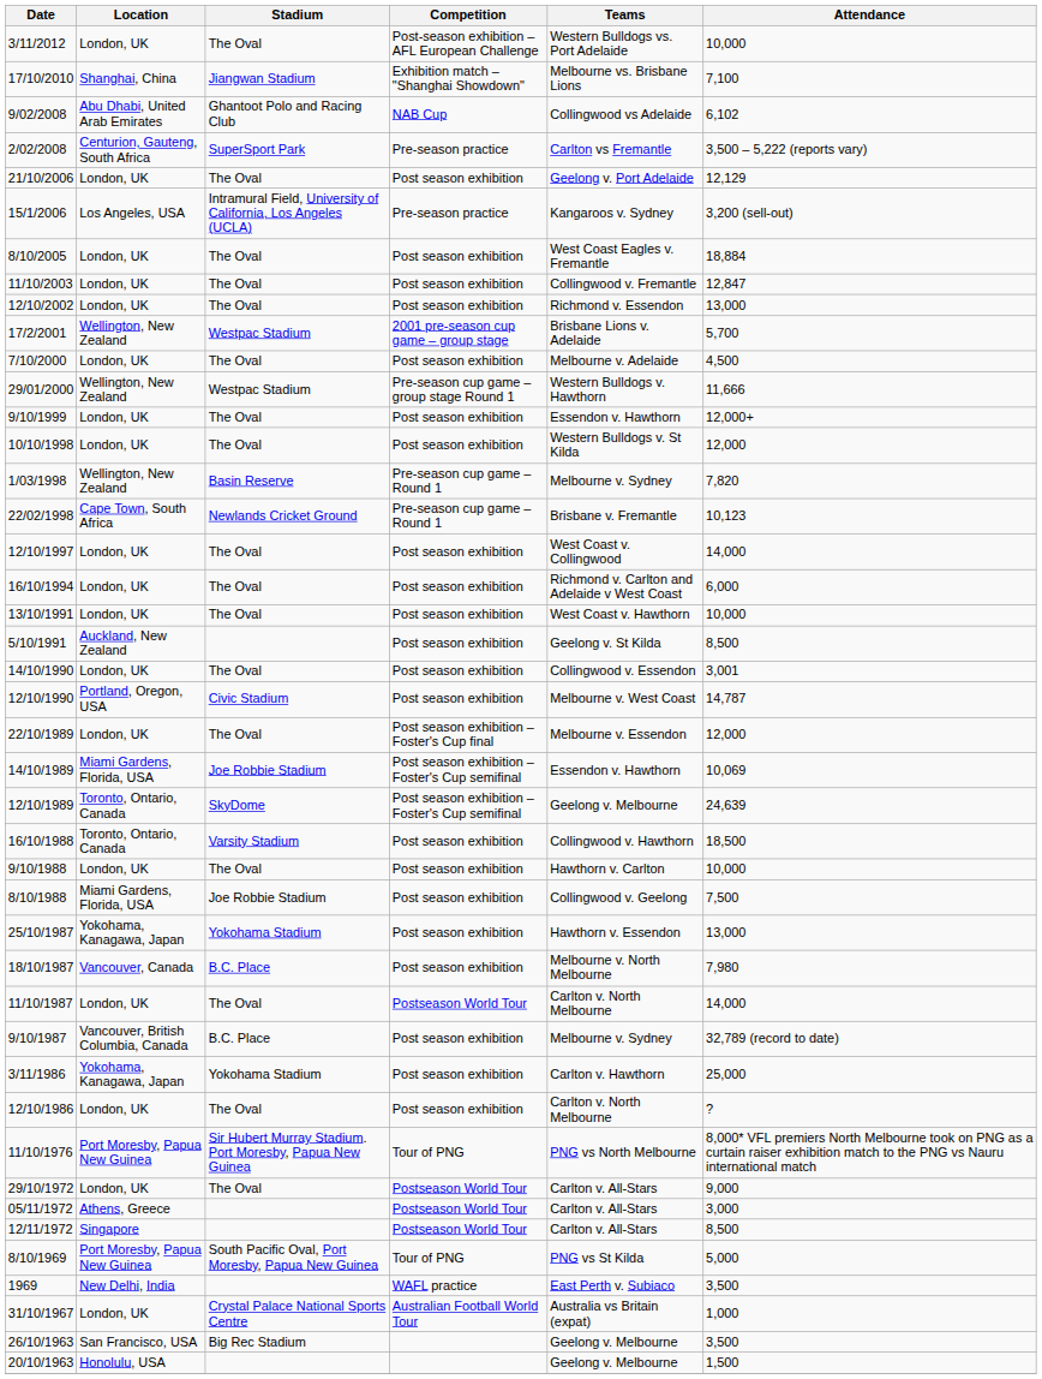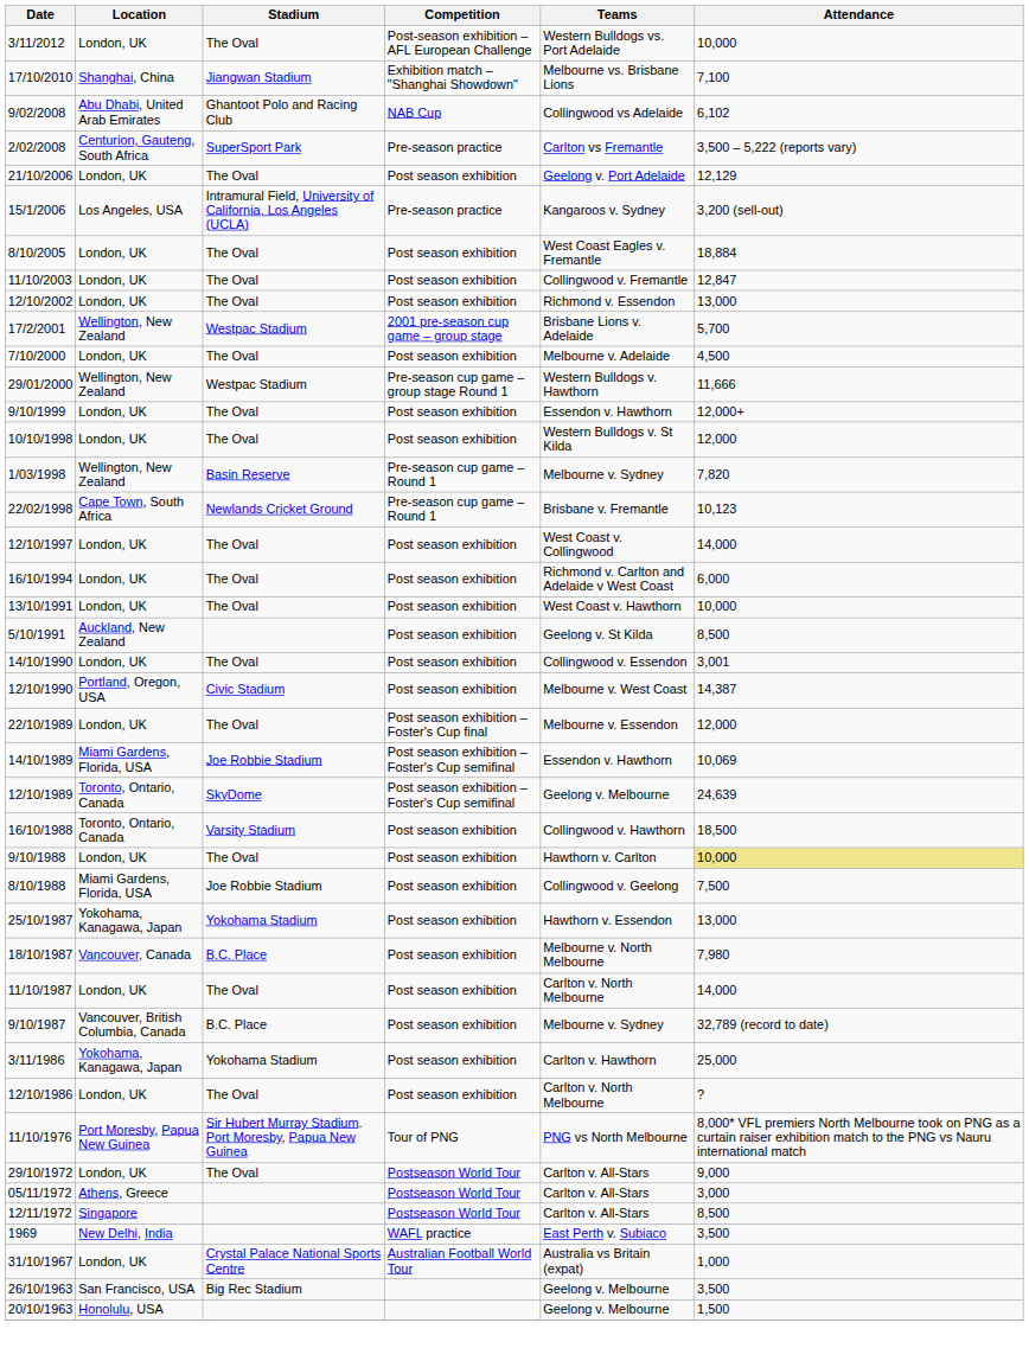 <table class="wikitable sortable" style="width: 100%; margin: 0 auto 0 auto;">
 <tr>
 <th>Date</th>
 <th>Location</th>
 <th>Stadium</th>
 <th>Competition</th>
 <th>Teams</th>
 <th>Attendance</th>
 </tr>
 <tr>
 <td>3/11/2012</td>
 <td>London, UK</td>
 <td>The Oval</td>
 <td>Post-season exhibition –<br>AFL European Challenge</td>
 <td>Western Bulldogs vs. Port Adelaide</td>
 <td>10,000</td>
 </tr>
 <tr>
 <td>17/10/2010</td>
 <td><a href='#'>Shanghai</a>, China</td>
 <td><a href='#'>Jiangwan Stadium</a></td>
 <td>Exhibition match – "Shanghai Showdown"</td>
 <td>Melbourne vs. Brisbane Lions</td>
 <td>7,100</td>
 </tr>
 <tr>
 <td>9/02/2008</td>
 <td><a href='#'>Abu Dhabi</a>, United Arab Emirates</td>
 <td>Ghantoot Polo and Racing Club</td>
 <td><a href='#'>NAB Cup</a></td>
 <td>Collingwood vs Adelaide</td>
 <td>6,102</td>
 </tr>
 <tr>
 <td>2/02/2008</td>
 <td><a href='#'>Centurion, Gauteng</a>, South Africa</td>
 <td><a href='#'>SuperSport Park</a></td>
 <td>Pre-season practice</td>
 <td><a href='#'>Carlton</a> vs <a href='#'>Fremantle</a></td>
 <td>3,500 – 5,222 (reports vary)</td>
 </tr>
 <tr>
 <td>21/10/2006</td>
 <td>London, UK</td>
 <td>The Oval</td>
 <td>Post season exhibition</td>
 <td><a href='#'>Geelong</a> v. <a href='#'>Port Adelaide</a></td>
 <td>12,129</td>
 </tr>
 <tr>
 <td>15/1/2006</td>
 <td>Los Angeles, USA</td>
 <td>Intramural Field, <a href='#'>University of California, Los Angeles (UCLA)</a></td>
 <td>Pre-season practice</td>
 <td>Kangaroos v. Sydney</td>
 <td>3,200 (sell-out)</td>
 </tr>
 <tr ---->
 <td>8/10/2005</td>
 <td>London, UK</td>
 <td>The Oval</td>
 <td>Post season exhibition</td>
 <td>West Coast Eagles v. Fremantle</td>
 <td>18,884</td>
 </tr>
 <tr ---->
 <td>11/10/2003</td>
 <td>London, UK</td>
 <td>The Oval</td>
 <td>Post season exhibition</td>
 <td>Collingwood v. Fremantle</td>
 <td>12,847</td>
 </tr>
 <tr ---->
 <td>12/10/2002</td>
 <td>London, UK</td>
 <td>The Oval</td>
 <td>Post season exhibition</td>
 <td>Richmond v. Essendon</td>
 <td>13,000</td>
 </tr>
 <tr ---->
 <td>17/2/2001</td>
 <td><a href='#'>Wellington</a>, New Zealand</td>
 <td><a href='#'>Westpac Stadium</a></td>
 <td><a href='#'>2001 pre-season cup game – group stage</a></td>
 <td>Brisbane Lions v. Adelaide</td>
 <td>5,700</td>
 </tr>
 <tr ---->
 <td>7/10/2000</td>
 <td>London, UK</td>
 <td>The Oval</td>
 <td>Post season exhibition</td>
 <td>Melbourne v. Adelaide</td>
 <td>4,500</td>
 </tr>
 <tr ---->
 <td>29/01/2000</td>
 <td>Wellington, New Zealand</td>
 <td>Westpac Stadium</td>
 <td>Pre-season cup game – group stage Round 1</td>
 <td>Western Bulldogs v. Hawthorn</td>
 <td>11,666</td>
 </tr>
 <tr ---->
 <td>9/10/1999</td>
 <td>London, UK</td>
 <td>The Oval</td>
 <td>Post season exhibition</td>
 <td>Essendon v. Hawthorn</td>
 <td>12,000+</td>
 </tr>
 <tr ---->
 <td>10/10/1998</td>
 <td>London, UK</td>
 <td>The Oval</td>
 <td>Post season exhibition</td>
 <td>Western Bulldogs v. St Kilda</td>
 <td>12,000</td>
 </tr>
 <tr ---->
 <td>1/03/1998</td>
 <td>Wellington, New Zealand</td>
 <td><a href='#'>Basin Reserve</a></td>
 <td>Pre-season cup game – Round 1</td>
 <td>Melbourne v. Sydney</td>
 <td>7,820</td>
 </tr>
 <tr ---->
 <td>22/02/1998</td>
 <td><a href='#'>Cape Town</a>, South Africa</td>
 <td><a href='#'>Newlands Cricket Ground</a></td>
 <td>Pre-season cup game – Round 1</td>
 <td>Brisbane v. Fremantle</td>
 <td>10,123</td>
 </tr>
 <tr ---->
 <td>12/10/1997</td>
 <td>London, UK</td>
 <td>The Oval</td>
 <td>Post season exhibition</td>
 <td>West Coast v. Collingwood</td>
 <td>14,000</td>
 </tr>
 <tr ---->
 <td>16/10/1994</td>
 <td>London, UK</td>
 <td>The Oval</td>
 <td>Post season exhibition</td>
 <td>Richmond v. Carlton and Adelaide v West Coast</td>
 <td>6,000</td>
 </tr>
 <tr ---->
 <td>13/10/1991</td>
 <td>London, UK</td>
 <td>The Oval</td>
 <td>Post season exhibition</td>
 <td>West Coast v. Hawthorn</td>
 <td>10,000</td>
 </tr>
 <tr ---->
 <td>5/10/1991</td>
 <td><a href='#'>Auckland</a>, New Zealand</td>
 <td></td>
 <td>Post season exhibition</td>
 <td>Geelong v. St Kilda</td>
 <td>8,500</td>
 </tr>
 <tr ---->
 <td>14/10/1990</td>
 <td>London, UK</td>
 <td>The Oval</td>
 <td>Post season exhibition</td>
 <td>Collingwood v. Essendon</td>
 <td>3,001</td>
 </tr>
 <tr ---->
 <td>12/10/1990</td>
 <td><a href='#'>Portland</a>, Oregon, USA</td>
 <td><a href='#'>Civic Stadium</a></td>
 <td>Post season exhibition</td>
 <td>Melbourne v. West Coast</td>
-<td>14,787</td>
+<td>14,387</td>
 </tr>
 <tr ---->
 <td>22/10/1989</td>
 <td>London, UK</td>
 <td>The Oval</td>
 <td>Post season exhibition – Foster's Cup final</td>
 <td>Melbourne v. Essendon</td>
 <td>12,000</td>
 </tr>
 <tr ---->
 <td>14/10/1989</td>
 <td><a href='#'>Miami Gardens</a>, Florida, USA</td>
 <td><a href='#'>Joe Robbie Stadium</a></td>
 <td>Post season exhibition – Foster's Cup semifinal</td>
 <td>Essendon v. Hawthorn</td>
 <td>10,069</td>
 </tr>
 <tr ---->
 <td>12/10/1989</td>
 <td><a href='#'>Toronto</a>, Ontario, Canada</td>
 <td><a href='#'>SkyDome</a></td>
 <td>Post season exhibition – Foster's Cup semifinal</td>
 <td>Geelong v. Melbourne</td>
 <td>24,639</td>
 </tr>
 <tr ---->
 <td>16/10/1988</td>
 <td>Toronto, Ontario, Canada</td>
 <td><a href='#'>Varsity Stadium</a></td>
 <td>Post season exhibition</td>
 <td>Collingwood v. Hawthorn</td>
 <td>18,500</td>
 </tr>
 <tr ---->
 <td>9/10/1988</td>
 <td>London, UK</td>
 <td>The Oval</td>
 <td>Post season exhibition</td>
 <td>Hawthorn v. Carlton</td>
-<td>10,000</td>
+<td style="background: khaki;">10,000</td>
 </tr>
 <tr ---->
 <td>8/10/1988</td>
 <td>Miami Gardens, Florida, USA</td>
 <td>Joe Robbie Stadium</td>
 <td>Post season exhibition</td>
 <td>Collingwood v. Geelong</td>
 <td>7,500</td>
 </tr>
 <tr ---->
 <td>25/10/1987</td>
 <td>Yokohama, Kanagawa, Japan</td>
 <td><a href='#'>Yokohama Stadium</a></td>
 <td>Post season exhibition</td>
 <td>Hawthorn v. Essendon</td>
 <td>13,000</td>
 </tr>
 <tr ---->
 <td>18/10/1987</td>
 <td><a href='#'>Vancouver</a>, Canada</td>
 <td><a href='#'>B.C. Place</a></td>
 <td>Post season exhibition</td>
 <td>Melbourne v. North Melbourne</td>
 <td>7,980</td>
 </tr>
 <tr ---->
 <td>11/10/1987</td>
 <td>London, UK</td>
 <td>The Oval</td>
-<td><a href='#'>Postseason World Tour</a></td>
+<td>Post season exhibition</td>
 <td>Carlton v. North Melbourne</td>
 <td>14,000</td>
 </tr>
 <tr ---->
 <td>9/10/1987</td>
 <td>Vancouver, British Columbia, Canada</td>
 <td>B.C. Place</td>
 <td>Post season exhibition</td>
 <td>Melbourne v. Sydney</td>
 <td>32,789 (record to date)</td>
 </tr>
 <tr ---->
 <td>3/11/1986</td>
 <td><a href='#'>Yokohama</a>, Kanagawa, Japan</td>
 <td>Yokohama Stadium</td>
 <td>Post season exhibition</td>
 <td>Carlton v. Hawthorn</td>
 <td>25,000</td>
 </tr>
 <tr ---->
 <td>12/10/1986</td>
 <td>London, UK</td>
 <td>The Oval</td>
 <td>Post season exhibition</td>
 <td>Carlton v. North Melbourne</td>
 <td>?</td>
 </tr>
 <tr ---->
 <td>11/10/1976</td>
 <td><a href='#'>Port Moresby</a>, <a href='#'>Papua New Guinea</a></td>
 <td><a href='#'>Sir Hubert Murray Stadium</a>. <a href='#'>Port Moresby</a>, <a href='#'>Papua New Guinea</a></td>
 <td>Tour of PNG</td>
 <td><a href='#'>PNG</a> vs North Melbourne</td>
 <td>8,000* VFL premiers North Melbourne took on PNG as a curtain raiser exhibition match to the PNG vs Nauru international match</td>
 </tr>
 <tr ---->
 <td>29/10/1972</td>
 <td>London, UK</td>
 <td>The Oval</td>
 <td><a href='#'>Postseason World Tour</a></td>
 <td>Carlton v. All-Stars</td>
 <td>9,000</td>
 </tr>
 <tr ---->
 <td>05/11/1972</td>
 <td><a href='#'>Athens</a>, Greece</td>
 <td></td>
 <td><a href='#'>Postseason World Tour</a></td>
 <td>Carlton v. All-Stars</td>
 <td>3,000</td>
 </tr>
 <tr ---->
 <td>12/11/1972</td>
 <td><a href='#'>Singapore</a></td>
 <td></td>
 <td><a href='#'>Postseason World Tour</a></td>
 <td>Carlton v. All-Stars</td>
 <td>8,500</td>
 </tr>
 <tr ---->
-<td>8/10/1969</td>
-<td><a href='#'>Port Moresby</a>, <a href='#'>Papua New Guinea</a></td>
-<td>South Pacific Oval, <a href='#'>Port Moresby</a>, <a href='#'>Papua New Guinea</a></td>
-<td>Tour of PNG</td>
-<td><a href='#'>PNG</a> vs St Kilda</td>
-<td>5,000</td>
-</tr>
-<tr ---->
 <td>1969</td>
 <td><a href='#'>New Delhi</a>, <a href='#'>India</a></td>
 <td></td>
 <td><a href='#'>WAFL</a> practice</td>
 <td><a href='#'>East Perth</a> v. <a href='#'>Subiaco</a></td>
 <td>3,500</td>
 </tr>
 <tr ---->
 <td>31/10/1967</td>
 <td>London, UK</td>
 <td><a href='#'>Crystal Palace National Sports Centre</a></td>
 <td><a href='#'>Australian Football World Tour</a></td>
 <td>Australia vs Britain (expat)</td>
 <td>1,000</td>
 </tr>
 <tr ---->
 <td>26/10/1963</td>
 <td>San Francisco, USA</td>
 <td>Big Rec Stadium</td>
 <td></td>
 <td>Geelong v. Melbourne</td>
 <td>3,500</td>
 </tr>
 <tr ---->
 <td>20/10/1963</td>
 <td><a href='#'>Honolulu</a>, USA</td>
 <td></td>
 <td></td>
 <td>Geelong v. Melbourne</td>
 <td>1,500</td>
 </tr>
 <tr ---->
 </tr>
 </table>
